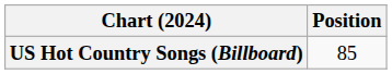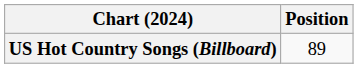 <table class="wikitable plainrowheaders" style="text-align:center">
 <tr>
 <th scope="col">Chart (2024)</th>
 <th scope="col">Position</th>
 </tr>
 <tr>
 <th scope="row">US Hot Country Songs (<em>Billboard</em>)</th>
-<td>85</td>
+<td>89</td>
 </tr>
 </table>
